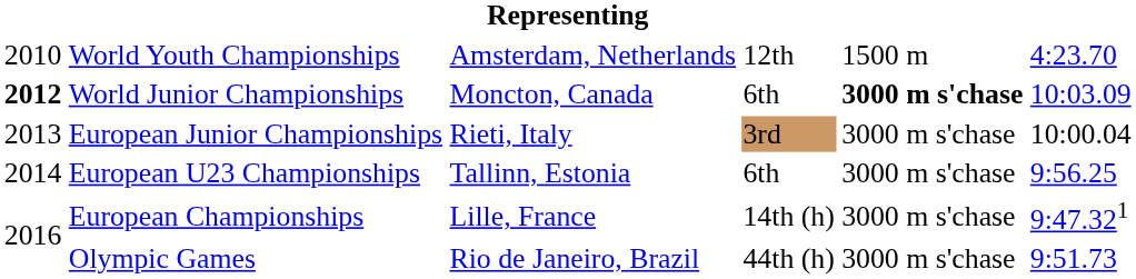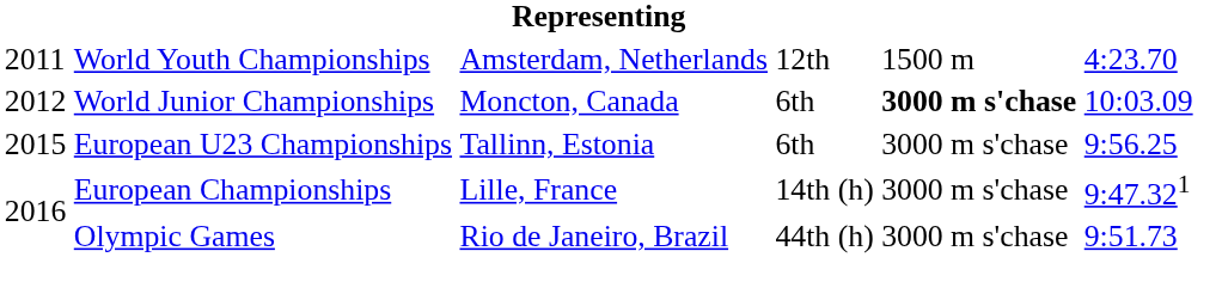 <table>
 <tr>
 <th colspan="6">Representing </th>
 </tr>
 <tr>
-<td>2010</td>
+<td>2011</td>
 <td><a href='#'>World Youth Championships</a></td>
 <td><a href='#'>Amsterdam, Netherlands</a></td>
 <td>12th</td>
 <td>1500 m</td>
 <td><a href='#'>4:23.70</a></td>
 </tr>
 <tr>
-<td><strong>2012</strong></td>
+<td>2012</td>
 <td><a href='#'>World Junior Championships</a></td>
 <td><a href='#'>Moncton, Canada</a></td>
 <td>6th</td>
 <td><strong>3000 m s'chase</strong></td>
 <td><a href='#'>10:03.09</a></td>
 </tr>
 <tr>
-<td>2013</td>
-<td><a href='#'>European Junior Championships</a></td>
-<td><a href='#'>Rieti, Italy</a></td>
-<td bgcolor=cc9966>3rd</td>
-<td>3000 m s'chase</td>
-<td>10:00.04</td>
-</tr>
-<tr>
-<td>2014</td>
+<td>2015</td>
 <td><a href='#'>European U23 Championships</a></td>
 <td><a href='#'>Tallinn, Estonia</a></td>
 <td>6th</td>
 <td>3000 m s'chase</td>
 <td><a href='#'>9:56.25</a></td>
 </tr>
 <tr>
 <td rowspan=2>2016</td>
 <td><a href='#'>European Championships</a></td>
 <td><a href='#'>Lille, France</a></td>
 <td>14th (h)</td>
 <td>3000 m s'chase</td>
 <td><a href='#'>9:47.32</a><sup>1</sup></td>
 </tr>
 <tr>
 <td><a href='#'>Olympic Games</a></td>
 <td><a href='#'>Rio de Janeiro, Brazil</a></td>
 <td>44th (h)</td>
 <td>3000 m s'chase</td>
 <td><a href='#'>9:51.73</a></td>
 </tr>
 </table>
